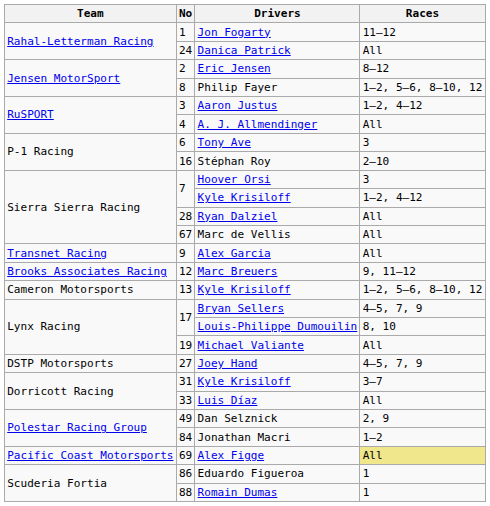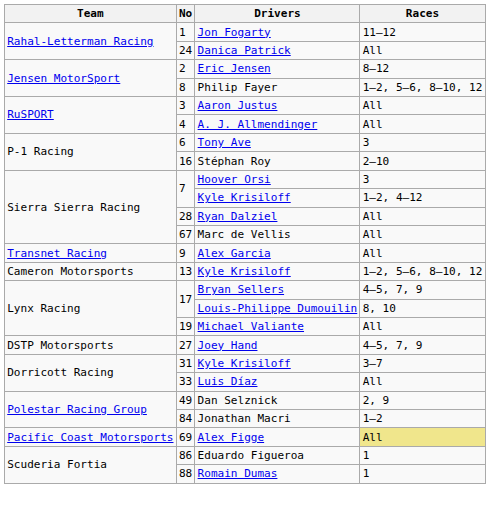 <table class="wikitable" style="font-size: 85%;">
 <tr>
 <th>Team</th>
 <th>No</th>
 <th>Drivers</th>
 <th>Races</th>
 </tr>
 <tr>
 <td rowspan="2"><a href='#'>Rahal-Letterman Racing</a></td>
 <td>1</td>
 <td> <a href='#'>Jon Fogarty</a></td>
 <td>11–12</td>
 </tr>
 <tr>
 <td>24</td>
 <td> <a href='#'>Danica Patrick</a></td>
 <td>All</td>
 </tr>
 <tr>
 <td rowspan="2"><a href='#'>Jensen MotorSport</a></td>
 <td>2</td>
 <td> <a href='#'>Eric Jensen</a></td>
 <td>8–12</td>
 </tr>
 <tr>
 <td>8</td>
 <td> Philip Fayer</td>
 <td>1–2, 5–6, 8–10, 12</td>
 </tr>
 <tr>
 <td rowspan="2"><a href='#'>RuSPORT</a></td>
 <td>3</td>
 <td> <a href='#'>Aaron Justus</a></td>
-<td>1–2, 4–12</td>
+<td>All</td>
 </tr>
 <tr>
 <td>4</td>
 <td> <a href='#'>A. J. Allmendinger</a></td>
 <td>All</td>
 </tr>
 <tr>
 <td rowspan="2">P-1 Racing</td>
 <td>6</td>
 <td> <a href='#'>Tony Ave</a></td>
 <td>3</td>
 </tr>
 <tr>
 <td>16</td>
 <td> Stéphan Roy</td>
 <td>2–10</td>
 </tr>
 <tr>
 <td rowspan="4">Sierra Sierra Racing</td>
 <td rowspan="2">7</td>
 <td> <a href='#'>Hoover Orsi</a></td>
 <td>3</td>
 </tr>
 <tr>
 <td> <a href='#'>Kyle Krisiloff</a></td>
 <td>1–2, 4–12</td>
 </tr>
 <tr>
 <td>28</td>
 <td> <a href='#'>Ryan Dalziel</a></td>
 <td>All</td>
 </tr>
 <tr>
 <td>67</td>
 <td> Marc de Vellis</td>
 <td>All</td>
 </tr>
 <tr>
 <td><a href='#'>Transnet Racing</a></td>
 <td>9</td>
 <td> <a href='#'>Alex Garcia</a></td>
 <td>All</td>
-</tr>
-<tr>
-<td><a href='#'>Brooks Associates Racing</a></td>
-<td>12</td>
-<td> <a href='#'>Marc Breuers</a></td>
-<td>9, 11–12</td>
 </tr>
 <tr>
 <td>Cameron Motorsports</td>
 <td>13</td>
 <td> <a href='#'>Kyle Krisiloff</a></td>
 <td>1–2, 5–6, 8–10, 12</td>
 </tr>
 <tr>
 <td rowspan="3">Lynx Racing</td>
 <td rowspan="2">17</td>
 <td> <a href='#'>Bryan Sellers</a></td>
 <td>4–5, 7, 9</td>
 </tr>
 <tr>
 <td> <a href='#'>Louis-Philippe Dumouilin</a></td>
 <td>8, 10</td>
 </tr>
 <tr>
 <td>19</td>
 <td> <a href='#'>Michael Valiante</a></td>
 <td>All</td>
 </tr>
 <tr>
 <td>DSTP Motorsports</td>
 <td>27</td>
 <td> <a href='#'>Joey Hand</a></td>
 <td>4–5, 7, 9</td>
 </tr>
 <tr>
 <td rowspan="2">Dorricott Racing</td>
 <td>31</td>
 <td> <a href='#'>Kyle Krisiloff</a></td>
 <td>3–7</td>
 </tr>
 <tr>
 <td>33</td>
 <td> <a href='#'>Luis Díaz</a></td>
 <td>All</td>
 </tr>
 <tr>
 <td rowspan="2"><a href='#'>Polestar Racing Group</a></td>
 <td>49</td>
 <td> Dan Selznick</td>
 <td>2, 9</td>
 </tr>
 <tr>
 <td>84</td>
 <td> Jonathan Macri</td>
 <td>1–2</td>
 </tr>
 <tr>
 <td><a href='#'>Pacific Coast Motorsports</a></td>
 <td>69</td>
 <td> <a href='#'>Alex Figge</a></td>
 <td style="background: khaki;">All</td>
 </tr>
 <tr>
 <td rowspan="2">Scuderia Fortia</td>
 <td>86</td>
 <td> Eduardo Figueroa</td>
 <td>1</td>
 </tr>
 <tr>
 <td>88</td>
 <td> <a href='#'>Romain Dumas</a></td>
 <td>1</td>
 </tr>
 </table>
